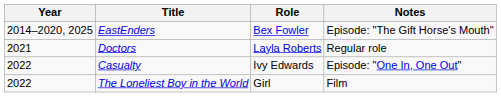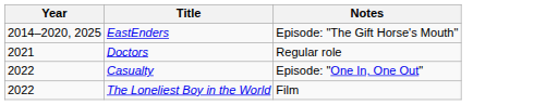 <table class="wikitable unsortable">
 <tr>
 <th>Year</th>
 <th>Title</th>
-<th>Role</th>
 <th>Notes</th>
 </tr>
 <tr>
 <td>2014–2020, 2025</td>
 <td><em><a href='#'>EastEnders</a></em></td>
-<td><a href='#'>Bex Fowler</a></td>
 <td>Episode: "The Gift Horse's Mouth"</td>
 </tr>
 <tr>
 <td>2021</td>
 <td><em><a href='#'>Doctors</a></em></td>
-<td><a href='#'>Layla Roberts</a></td>
 <td>Regular role</td>
 </tr>
 <tr>
 <td>2022</td>
 <td><em><a href='#'>Casualty</a></em></td>
-<td>Ivy Edwards</td>
 <td>Episode: "<a href='#'>One In, One Out</a>"</td>
 </tr>
 <tr>
 <td>2022</td>
 <td><em><a href='#'>The Loneliest Boy in the World</a></em></td>
-<td>Girl</td>
 <td>Film</td>
 </tr>
 </table>
